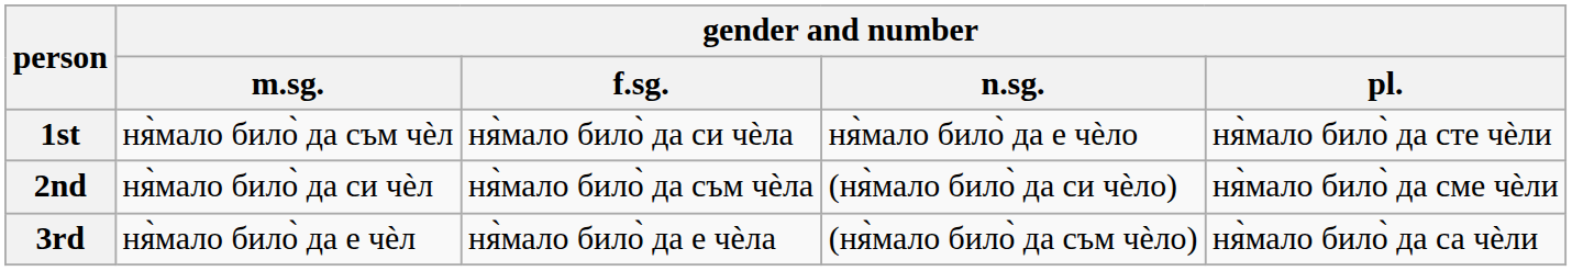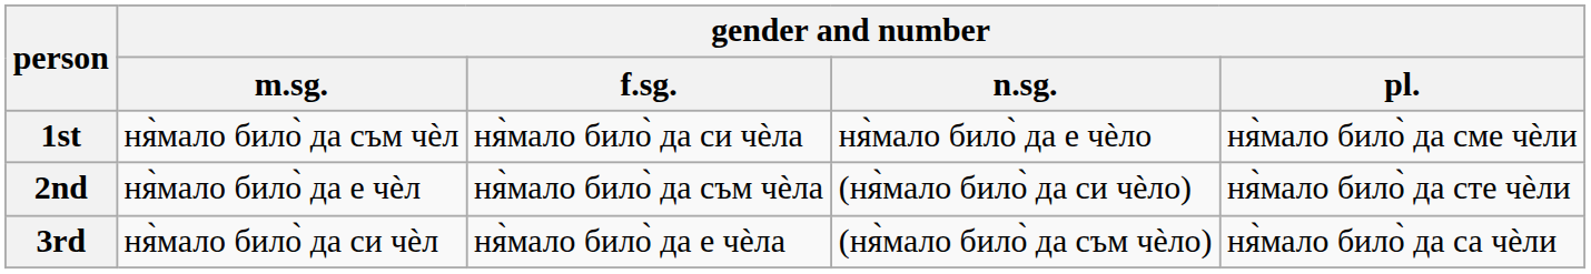 <table class="wikitable">
 <tr>
 <th rowspan="2">person</th>
 <th colspan="4">gender and number</th>
 </tr>
 <tr>
 <th>m.sg.</th>
 <th>f.sg.</th>
 <th>n.sg.</th>
 <th>pl.</th>
 </tr>
 <tr>
 <th>1st</th>
 <td>ня̀мало било̀ да съм чѐл</td>
 <td>ня̀мало било̀ да си чѐлa</td>
 <td>ня̀мало било̀ да е чѐлo</td>
+<td>ня̀мало било̀ да сме чѐли</td>
+</tr>
+<tr>
+<th>2nd</th>
+<td>ня̀мало било̀ да е чѐл</td>
+<td>ня̀мало било̀ да съм чѐлa</td>
+<td>(ня̀мало било̀ да си чѐлo)</td>
 <td>ня̀мало било̀ да сте чѐли</td>
 </tr>
 <tr>
-<th>2nd</th>
+<th>3rd</th>
 <td>ня̀мало било̀ да си чѐл</td>
-<td>ня̀мало било̀ да съм чѐлa</td>
-<td>(ня̀мало било̀ да си чѐлo)</td>
-<td>ня̀мало било̀ да сме чѐли</td>
-</tr>
-<tr>
-<th>3rd</th>
-<td>ня̀мало било̀ да е чѐл</td>
 <td>ня̀мало било̀ да е чѐлa</td>
 <td>(ня̀мало било̀ да съм чѐлo)</td>
 <td>ня̀мало било̀ да са чѐли</td>
 </tr>
 </table>
